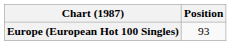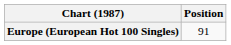 <table class="wikitable plainrowheaders" style="text-align:center">
 <tr>
 <th scope="col">Chart (1987)</th>
 <th scope="col">Position</th>
 </tr>
 <tr>
 <th scope="row">Europe (European Hot 100 Singles)</th>
-<td>93</td>
+<td>91</td>
 </tr>
 </table>
